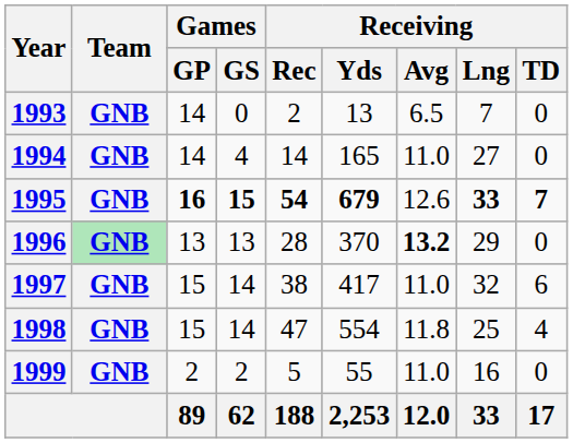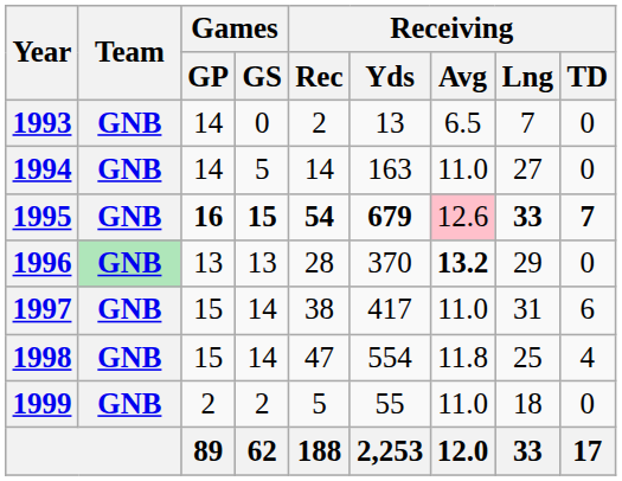 <table class="wikitable" style="text-align:center">
 <tr>
 <th rowspan="2">Year</th>
 <th rowspan="2">Team</th>
 <th colspan="2">Games</th>
 <th colspan="5">Receiving</th>
 </tr>
 <tr>
 <th>GP</th>
 <th>GS</th>
 <th>Rec</th>
 <th>Yds</th>
 <th>Avg</th>
 <th>Lng</th>
 <th>TD</th>
 </tr>
 <tr>
 <th><a href='#'>1993</a></th>
 <th><a href='#'>GNB</a></th>
 <td>14</td>
 <td>0</td>
 <td>2</td>
 <td>13</td>
 <td>6.5</td>
 <td>7</td>
 <td>0</td>
 </tr>
 <tr>
 <th><a href='#'>1994</a></th>
 <th><a href='#'>GNB</a></th>
 <td>14</td>
-<td>4</td>
+<td>5</td>
 <td>14</td>
-<td>165</td>
+<td>163</td>
 <td>11.0</td>
 <td>27</td>
 <td>0</td>
 </tr>
 <tr>
 <th><a href='#'>1995</a></th>
 <th><a href='#'>GNB</a></th>
 <td><strong>16</strong></td>
 <td><strong>15</strong></td>
 <td><strong>54</strong></td>
 <td><strong>679</strong></td>
-<td>12.6</td>
+<td style="background: pink;">12.6</td>
 <td><strong>33</strong></td>
 <td><strong>7</strong></td>
 </tr>
 <tr>
 <th><a href='#'>1996</a></th>
 <th style="background:#afe6ba; width:3em;"><a href='#'>GNB</a></th>
 <td>13</td>
 <td>13</td>
 <td>28</td>
 <td>370</td>
 <td><strong>13.2</strong></td>
 <td>29</td>
 <td>0</td>
 </tr>
 <tr>
 <th><a href='#'>1997</a></th>
 <th><a href='#'>GNB</a></th>
 <td>15</td>
 <td>14</td>
 <td>38</td>
 <td>417</td>
 <td>11.0</td>
-<td>32</td>
+<td>31</td>
 <td>6</td>
 </tr>
 <tr>
 <th><a href='#'>1998</a></th>
 <th><a href='#'>GNB</a></th>
 <td>15</td>
 <td>14</td>
 <td>47</td>
 <td>554</td>
 <td>11.8</td>
 <td>25</td>
 <td>4</td>
 </tr>
 <tr>
 <th><a href='#'>1999</a></th>
 <th><a href='#'>GNB</a></th>
 <td>2</td>
 <td>2</td>
 <td>5</td>
 <td>55</td>
 <td>11.0</td>
-<td>16</td>
+<td>18</td>
 <td>0</td>
 </tr>
 <tr>
 <th colspan="2"></th>
 <th>89</th>
 <th>62</th>
 <th>188</th>
 <th>2,253</th>
 <th>12.0</th>
 <th>33</th>
 <th>17</th>
 </tr>
 </table>
